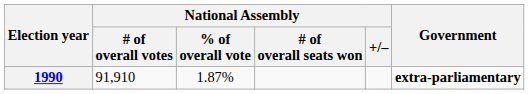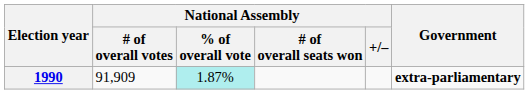 <table class=wikitable>
 <tr>
 <th rowspan=2>Election year</th>
 <th colspan=4>National Assembly</th>
 <th rowspan=2>Government</th>
 </tr>
 <tr>
 <th># of<br>overall votes</th>
 <th>% of<br>overall vote</th>
 <th># of<br>overall seats won</th>
 <th>+/–</th>
 </tr>
 <tr>
 <th><a href='#'>1990</a></th>
-<td>91,910</td>
-<td style="text-align:center;">1.87%</td>
+<td>91,909</td>
+<td style="background: paleturquoise; text-align:center;">1.87%</td>
 <td></td>
 <td></td>
 <td><strong>extra-parliamentary</strong></td>
 </tr>
 </table>
